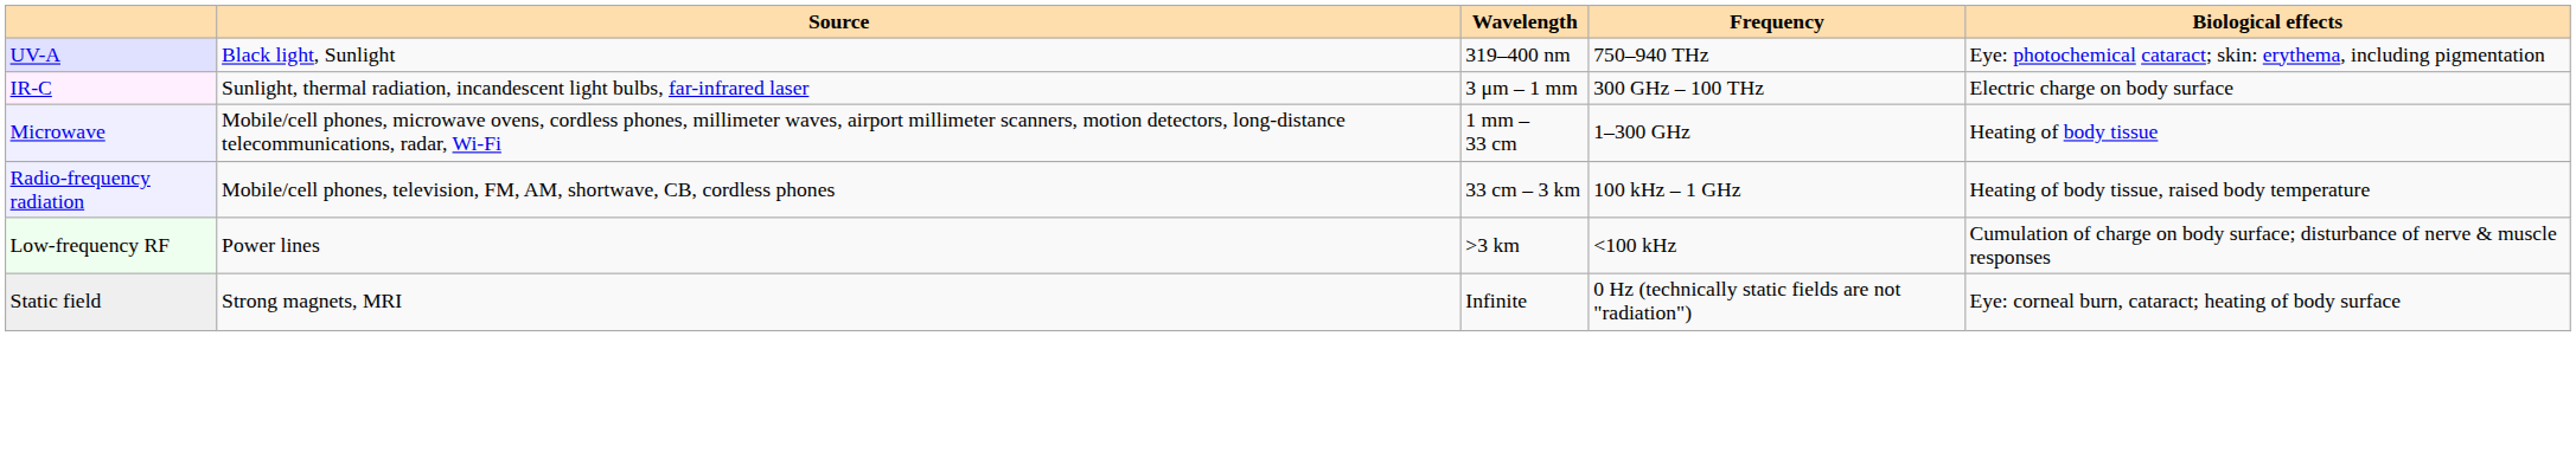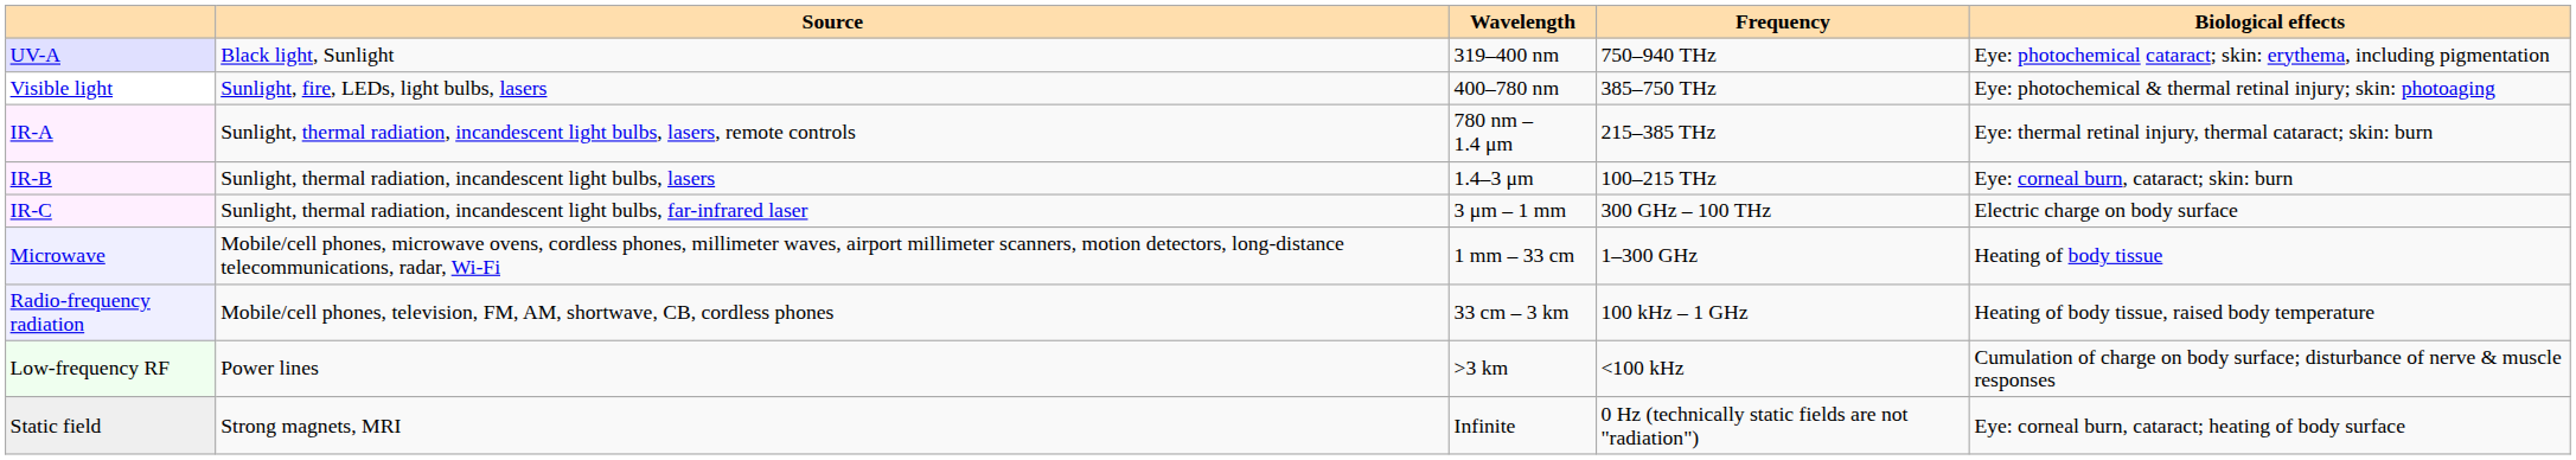 <table class="wikitable">
 <tr>
 <th style="background:#ffdead;"></th>
 <th style="background:#ffdead;">Source</th>
 <th style="background:#ffdead;">Wavelength</th>
 <th style="background:#ffdead;">Frequency</th>
 <th style="background:#ffdead;">Biological effects</th>
 </tr>
 <tr>
 <td style="background:#e0e0ff;"><a href='#'>UV-A</a></td>
 <td><a href='#'>Black light</a>, Sunlight</td>
 <td>319–400 nm</td>
 <td>750–940 THz</td>
 <td>Eye: <a href='#'>photochemical</a> <a href='#'>cataract</a>; skin: <a href='#'>erythema</a>, including pigmentation</td>
+</tr>
+<tr>
+<td style="background:#ffffff;"><a href='#'>Visible light</a></td>
+<td><a href='#'>Sunlight</a>, <a href='#'>fire</a>, LEDs, light bulbs, <a href='#'>lasers</a></td>
+<td>400–780 nm</td>
+<td>385–750 THz</td>
+<td>Eye: photochemical & thermal retinal injury; skin: <a href='#'>photoaging</a></td>
+</tr>
+<tr>
+<td style="background:#ffefff;"><a href='#'>IR-A</a></td>
+<td>Sunlight, <a href='#'>thermal radiation</a>, <a href='#'>incandescent light bulbs</a>, <a href='#'>lasers</a>, remote controls</td>
+<td>780 nm – 1.4 μm</td>
+<td>215–385 THz</td>
+<td>Eye: thermal retinal injury, thermal cataract; skin: burn</td>
+</tr>
+<tr>
+<td style="background:#ffefff;"><a href='#'>IR-B</a></td>
+<td>Sunlight, thermal radiation, incandescent light bulbs, <a href='#'>lasers</a></td>
+<td>1.4–3 μm</td>
+<td>100–215 THz</td>
+<td>Eye: <a href='#'>corneal burn</a>, cataract; skin: burn</td>
 </tr>
 <tr>
 <td style="background:#ffefff;"><a href='#'>IR-C</a></td>
 <td>Sunlight, thermal radiation, incandescent light bulbs, <a href='#'>far-infrared laser</a></td>
 <td>3 μm – 1 mm</td>
 <td>300 GHz – 100 THz</td>
 <td>Electric charge on body surface</td>
 </tr>
 <tr>
 <td style="background:#efefff;"><a href='#'>Microwave</a></td>
 <td>Mobile/cell phones, microwave ovens, cordless phones, millimeter waves, airport millimeter scanners, motion detectors, long-distance telecommunications, radar, <a href='#'>Wi-Fi</a></td>
 <td>1 mm – 33 cm</td>
 <td>1–300 GHz</td>
 <td>Heating of <a href='#'>body tissue</a></td>
 </tr>
 <tr>
 <td style="background:#efefff;"><a href='#'>Radio-frequency radiation</a></td>
 <td>Mobile/cell phones, television, FM, AM, shortwave, CB, cordless phones</td>
 <td>33 cm – 3 km</td>
 <td>100 kHz – 1 GHz</td>
 <td>Heating of body tissue, raised body temperature</td>
 </tr>
 <tr>
 <td style="background:#efffef;">Low-frequency RF</td>
 <td>Power lines</td>
 <td>>3 km</td>
 <td><100 kHz</td>
 <td>Cumulation of charge on body surface; disturbance of nerve & muscle responses</td>
 </tr>
 <tr>
 <td style="background:#efefef;">Static field</td>
 <td>Strong magnets, MRI</td>
 <td>Infinite</td>
 <td>0 Hz (technically static fields are not "radiation")</td>
 <td>Eye: corneal burn, cataract; heating of body surface</td>
 </tr>
 </table>
